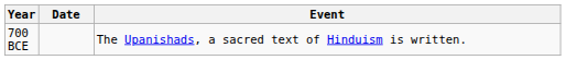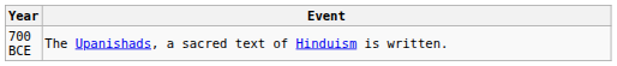 <table class="wikitable" style="width:100%">
 <tr>
 <th style="width:6%">Year</th>
-<th style="width:10%">Date</th>
 <th>Event</th>
 </tr>
 <tr>
 <td>700 BCE</td>
-<td></td>
 <td>The <a href='#'>Upanishads</a>, a sacred text of <a href='#'>Hinduism</a> is written.</td>
 </tr>
 </table>
